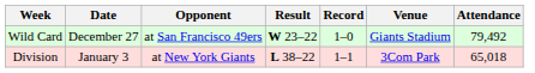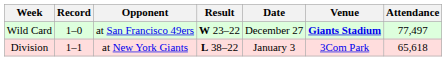 <table class="wikitable" style="text-align:center">
 <tr>
 <th>Week</th>
-<th>Date</th>
+<th>Record</th>
 <th>Opponent</th>
 <th>Result</th>
-<th>Record</th>
+<th>Date</th>
 <th>Venue</th>
 <th>Attendance</th>
 </tr>
 <tr style="background:#ddffdd">
 <td>Wild Card</td>
-<td>December 27</td>
+<td>1–0</td>
 <td>at <a href='#'>San Francisco 49ers</a></td>
 <td><strong>W</strong> 23–22</td>
-<td>1–0</td>
-<td><a href='#'>Giants Stadium</a></td>
-<td>79,492</td>
+<td>December 27</td>
+<td><strong><a href='#'>Giants Stadium</a></strong></td>
+<td>77,497</td>
 </tr>
 <tr style="background:#ffdddd">
 <td>Division</td>
-<td>January 3</td>
+<td>1–1</td>
 <td>at <a href='#'>New York Giants</a></td>
 <td><strong>L</strong> 38–22</td>
-<td>1–1</td>
+<td>January 3</td>
 <td><a href='#'>3Com Park</a></td>
-<td>65,018</td>
+<td>65,618</td>
 </tr>
 </table>
